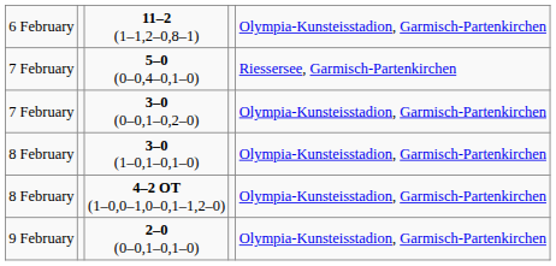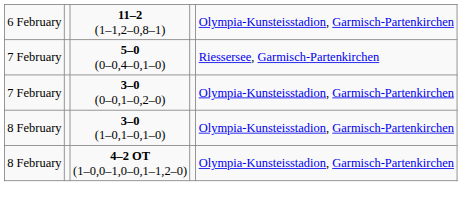 <table bgcolor="#f9f9f9" cellpadding="3" cellspacing="0" border="1" style="font-size: 95%; border: gray solid 1px; border-collapse: collapse; background: #f9f9f9;">
 <tr>
 <td>6 February</td>
 <td></td>
 <td align="center"><strong>11–2</strong><br>(1–1,2–0,8–1)</td>
 <td></td>
 <td><a href='#'>Olympia-Kunsteisstadion</a>, <a href='#'>Garmisch-Partenkirchen</a></td>
 </tr>
 <tr>
 <td>7 February</td>
 <td></td>
 <td align="center"><strong>5–0</strong><br>(0–0,4–0,1–0)</td>
 <td></td>
 <td><a href='#'>Riessersee</a>, <a href='#'>Garmisch-Partenkirchen</a></td>
 </tr>
 <tr>
 <td>7 February</td>
 <td></td>
 <td align="center"><strong>3–0</strong><br>(0–0,1–0,2–0)</td>
 <td></td>
 <td><a href='#'>Olympia-Kunsteisstadion</a>, <a href='#'>Garmisch-Partenkirchen</a></td>
 </tr>
 <tr>
 <td>8 February</td>
 <td></td>
 <td align="center"><strong>3–0</strong><br>(1–0,1–0,1–0)</td>
 <td></td>
 <td><a href='#'>Olympia-Kunsteisstadion</a>, <a href='#'>Garmisch-Partenkirchen</a></td>
 </tr>
 <tr>
 <td>8 February</td>
 <td></td>
 <td align="center"><strong>4–2 OT</strong><br>(1–0,0–1,0–0,1–1,2–0)</td>
 <td></td>
 <td><a href='#'>Olympia-Kunsteisstadion</a>, <a href='#'>Garmisch-Partenkirchen</a></td>
 </tr>
-<tr>
-<td>9 February</td>
-<td></td>
-<td align="center"><strong>2–0</strong><br>(0–0,1–0,1–0)</td>
-<td></td>
-<td><a href='#'>Olympia-Kunsteisstadion</a>, <a href='#'>Garmisch-Partenkirchen</a></td>
-</tr>
 </table>
